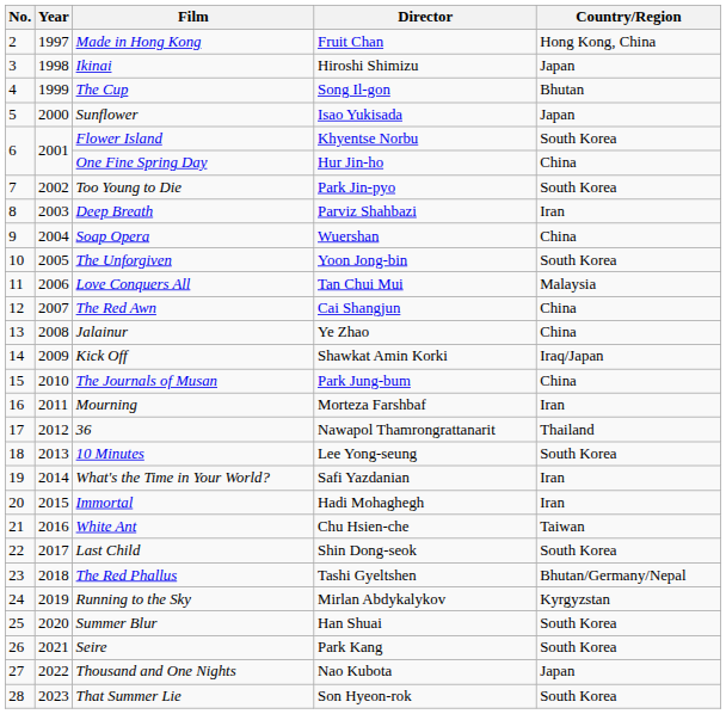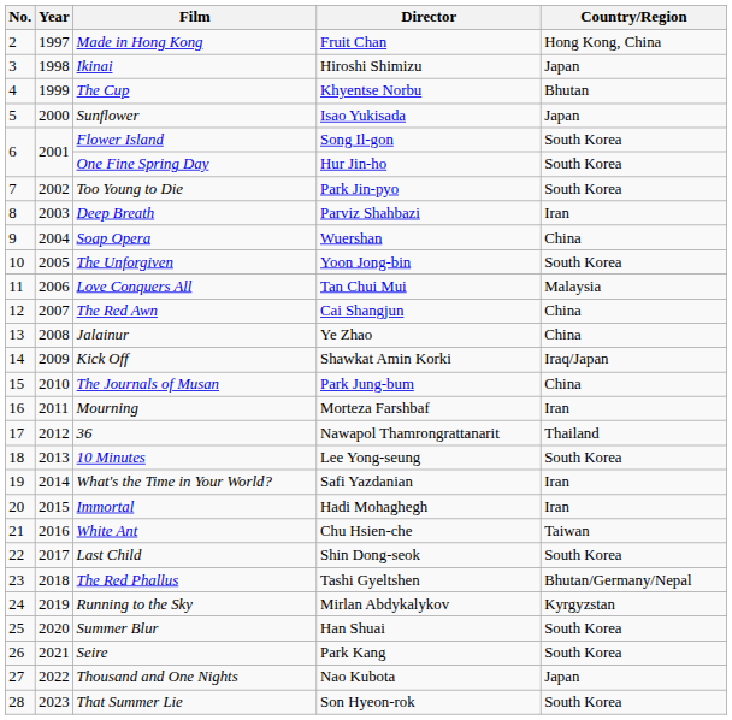 <table class=wikitable style="width:750px">
 <tr>
 <th width=10>No.</th>
 <th width=10>Year</th>
 <th>Film</th>
 <th>Director</th>
 <th>Country/Region</th>
 </tr>
 <tr>
 <td>2</td>
 <td>1997</td>
 <td><em><a href='#'>Made in Hong Kong</a></em></td>
 <td><a href='#'>Fruit Chan</a></td>
 <td>Hong Kong, China</td>
 </tr>
 <tr>
 <td>3</td>
 <td>1998</td>
 <td><em><a href='#'>Ikinai</a></em></td>
 <td>Hiroshi Shimizu</td>
 <td>Japan</td>
 </tr>
 <tr>
 <td>4</td>
 <td>1999</td>
 <td><em><a href='#'>The Cup</a></em></td>
-<td><a href='#'>Song Il-gon</a></td>
+<td><a href='#'>Khyentse Norbu</a></td>
 <td>Bhutan</td>
 </tr>
 <tr>
 <td>5</td>
 <td>2000</td>
 <td><em>Sunflower</em></td>
 <td><a href='#'>Isao Yukisada</a></td>
 <td>Japan</td>
 </tr>
 <tr>
 <td rowspan=2>6</td>
 <td rowspan=2>2001</td>
 <td><em><a href='#'>Flower Island</a></em></td>
-<td><a href='#'>Khyentse Norbu</a></td>
+<td><a href='#'>Song Il-gon</a></td>
 <td>South Korea</td>
 </tr>
 <tr>
 <td><em><a href='#'>One Fine Spring Day</a></em></td>
 <td><a href='#'>Hur Jin-ho</a></td>
-<td>China</td>
+<td>South Korea</td>
 </tr>
 <tr>
 <td>7</td>
 <td>2002</td>
 <td><em>Too Young to Die</em></td>
 <td><a href='#'>Park Jin-pyo</a></td>
 <td>South Korea</td>
 </tr>
 <tr>
 <td>8</td>
 <td>2003</td>
 <td><em><a href='#'>Deep Breath</a></em></td>
 <td><a href='#'>Parviz Shahbazi</a></td>
 <td>Iran</td>
 </tr>
 <tr>
 <td>9</td>
 <td>2004</td>
 <td><em><a href='#'>Soap Opera</a></em></td>
 <td><a href='#'>Wuershan</a></td>
 <td>China</td>
 </tr>
 <tr>
 <td>10</td>
 <td>2005</td>
 <td><em><a href='#'>The Unforgiven</a></em></td>
 <td><a href='#'>Yoon Jong-bin</a></td>
 <td>South Korea</td>
 </tr>
 <tr>
 <td>11</td>
 <td>2006</td>
 <td><em><a href='#'>Love Conquers All</a></em></td>
 <td><a href='#'>Tan Chui Mui</a></td>
 <td>Malaysia</td>
 </tr>
 <tr>
 <td>12</td>
 <td>2007</td>
 <td><em><a href='#'>The Red Awn</a></em></td>
 <td><a href='#'>Cai Shangjun</a></td>
 <td>China</td>
 </tr>
 <tr>
 <td>13</td>
 <td>2008</td>
 <td><em>Jalainur</em></td>
 <td>Ye Zhao</td>
 <td>China</td>
 </tr>
 <tr>
 <td>14</td>
 <td>2009</td>
 <td><em>Kick Off</em></td>
 <td>Shawkat Amin Korki</td>
 <td>Iraq/Japan</td>
 </tr>
 <tr>
 <td>15</td>
 <td>2010</td>
 <td><em><a href='#'>The Journals of Musan</a></em></td>
 <td><a href='#'>Park Jung-bum</a></td>
 <td>China</td>
 </tr>
 <tr>
 <td>16</td>
 <td>2011</td>
 <td><em>Mourning</em></td>
 <td>Morteza Farshbaf</td>
 <td>Iran</td>
 </tr>
 <tr>
 <td>17</td>
 <td>2012</td>
 <td><em>36</em></td>
 <td>Nawapol Thamrongrattanarit</td>
 <td>Thailand</td>
 </tr>
 <tr>
 <td>18</td>
 <td>2013</td>
 <td><em><a href='#'>10 Minutes</a></em></td>
 <td>Lee Yong-seung</td>
 <td>South Korea</td>
 </tr>
 <tr>
 <td>19</td>
 <td>2014</td>
 <td><em>What's the Time in Your World?</em></td>
 <td>Safi Yazdanian</td>
 <td>Iran</td>
 </tr>
 <tr>
 <td>20</td>
 <td>2015</td>
 <td><em><a href='#'>Immortal</a></em></td>
 <td>Hadi Mohaghegh</td>
 <td>Iran</td>
 </tr>
 <tr>
 <td>21</td>
 <td>2016</td>
 <td><em><a href='#'>White Ant</a></em></td>
 <td>Chu Hsien-che</td>
 <td>Taiwan</td>
 </tr>
 <tr>
 <td>22</td>
 <td>2017</td>
 <td><em>Last Child</em></td>
 <td>Shin Dong-seok</td>
 <td>South Korea</td>
 </tr>
 <tr>
 <td>23</td>
 <td>2018</td>
 <td><em><a href='#'>The Red Phallus</a></em></td>
 <td>Tashi Gyeltshen</td>
 <td>Bhutan/Germany/Nepal</td>
 </tr>
 <tr>
 <td>24</td>
 <td>2019</td>
 <td><em>Running to the Sky</em></td>
 <td>Mirlan Abdykalykov</td>
 <td>Kyrgyzstan</td>
 </tr>
 <tr>
 <td>25</td>
 <td>2020</td>
 <td><em>Summer Blur</em></td>
 <td>Han Shuai</td>
 <td>South Korea</td>
 </tr>
 <tr>
 <td>26</td>
 <td>2021</td>
 <td><em>Seire</em></td>
 <td>Park Kang</td>
 <td>South Korea</td>
 </tr>
 <tr>
 <td>27</td>
 <td>2022</td>
 <td><em>Thousand and One Nights</em></td>
 <td>Nao Kubota</td>
 <td>Japan</td>
 </tr>
 <tr>
 <td>28</td>
 <td>2023</td>
 <td><em>That Summer Lie</em></td>
 <td>Son Hyeon-rok</td>
 <td>South Korea</td>
 </tr>
 </table>
